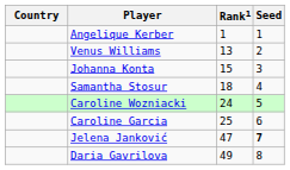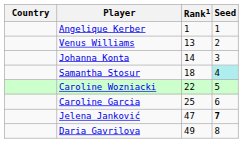 <table class="sortable wikitable">
 <tr>
 <th width="70">Country</th>
 <th width="175">Player</th>
 <th>Rank<sup>1</sup></th>
 <th>Seed</th>
 </tr>
 <tr>
 <td></td>
 <td><a href='#'>Angelique Kerber</a></td>
 <td>1</td>
 <td>1</td>
 </tr>
 <tr>
 <td></td>
 <td><a href='#'>Venus Williams</a></td>
 <td>13</td>
 <td>2</td>
 </tr>
 <tr>
 <td></td>
 <td><a href='#'>Johanna Konta</a></td>
-<td>15</td>
+<td>14</td>
 <td>3</td>
 </tr>
 <tr>
 <td></td>
 <td><a href='#'>Samantha Stosur</a></td>
 <td>18</td>
-<td>4</td>
+<td style="background: paleturquoise;">4</td>
 </tr>
 <tr style="background:#cfc;">
 <td></td>
 <td><a href='#'>Caroline Wozniacki</a></td>
-<td>24</td>
+<td>22</td>
 <td>5</td>
 </tr>
 <tr>
 <td></td>
 <td><a href='#'>Caroline Garcia</a></td>
 <td>25</td>
 <td>6</td>
 </tr>
 <tr>
 <td></td>
 <td><a href='#'>Jelena Janković</a></td>
 <td>47</td>
 <td><strong>7</strong></td>
 </tr>
 <tr>
 <td></td>
 <td><a href='#'>Daria Gavrilova</a></td>
 <td>49</td>
 <td>8</td>
 </tr>
 </table>
